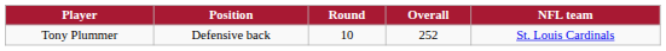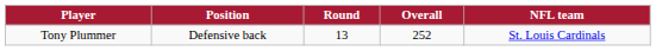 <table class="wikitable" width="65%">
 <tr align="center"  style="background:#A81933;color:#FFFFFF;">
 <td><strong>Player</strong></td>
 <td><strong>Position</strong></td>
 <td><strong>Round</strong></td>
 <td><strong>Overall</strong></td>
 <td><strong>NFL team</strong></td>
 </tr>
 <tr align="center" bgcolor="">
 <td>Tony Plummer</td>
 <td>Defensive back</td>
-<td>10</td>
+<td>13</td>
 <td>252</td>
 <td><a href='#'>St. Louis Cardinals</a></td>
 </tr>
 </table>
